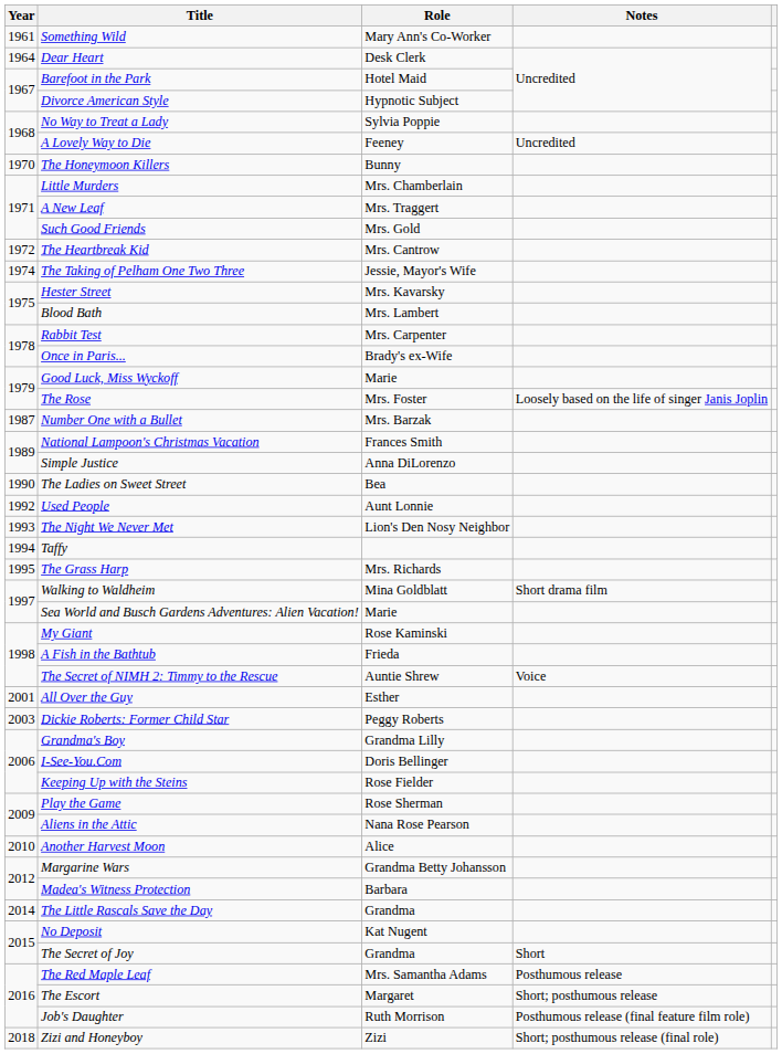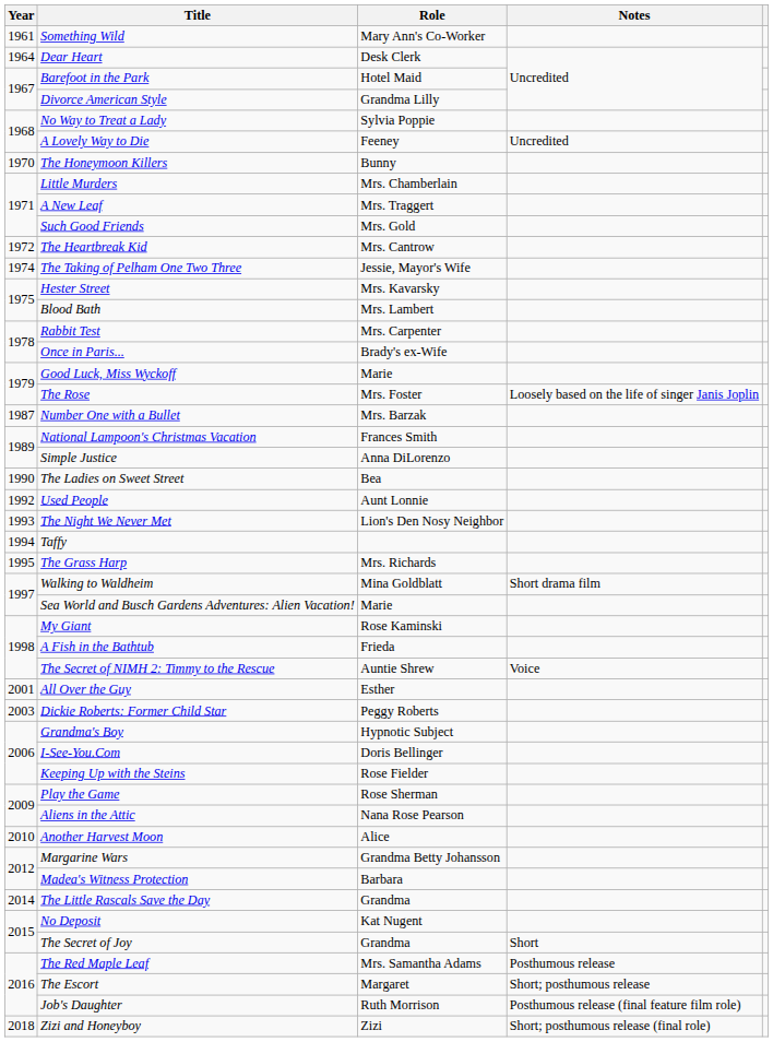 <table class="wikitable sortable">
 <tr>
 <th>Year</th>
 <th>Title</th>
 <th>Role</th>
 <th class="unsortable">Notes</th>
 <th class="unsortable"></th>
 </tr>
 <tr>
 <td>1961</td>
 <td><em><a href='#'>Something Wild</a></em></td>
 <td>Mary Ann's Co-Worker</td>
 <td></td>
 <td></td>
 </tr>
 <tr>
 <td>1964</td>
 <td><em><a href='#'>Dear Heart</a></em></td>
 <td>Desk Clerk</td>
 <td rowspan=3>Uncredited</td>
 <td></td>
 </tr>
 <tr>
 <td rowspan=2>1967</td>
 <td><em><a href='#'>Barefoot in the Park</a></em></td>
 <td>Hotel Maid</td>
 <td></td>
 </tr>
 <tr>
 <td><em><a href='#'>Divorce American Style</a></em></td>
-<td>Hypnotic Subject</td>
+<td>Grandma Lilly</td>
 <td></td>
 </tr>
 <tr>
 <td rowspan=2>1968</td>
 <td><em><a href='#'>No Way to Treat a Lady</a></em></td>
 <td>Sylvia Poppie</td>
 <td></td>
 <td></td>
 </tr>
 <tr>
 <td><em><a href='#'>A Lovely Way to Die</a></em></td>
 <td>Feeney</td>
 <td>Uncredited</td>
 <td></td>
 </tr>
 <tr>
 <td>1970</td>
 <td><em><a href='#'>The Honeymoon Killers</a></em></td>
 <td>Bunny</td>
 <td></td>
 <td></td>
 </tr>
 <tr>
 <td rowspan=3>1971</td>
 <td><em><a href='#'>Little Murders</a></em></td>
 <td>Mrs. Chamberlain</td>
 <td></td>
 <td></td>
 </tr>
 <tr>
 <td><em><a href='#'>A New Leaf</a></em></td>
 <td>Mrs. Traggert</td>
 <td></td>
 <td></td>
 </tr>
 <tr>
 <td><em><a href='#'>Such Good Friends</a></em></td>
 <td>Mrs. Gold</td>
 <td></td>
 <td></td>
 </tr>
 <tr>
 <td>1972</td>
 <td><em><a href='#'>The Heartbreak Kid</a></em></td>
 <td>Mrs. Cantrow</td>
 <td></td>
 <td></td>
 </tr>
 <tr>
 <td>1974</td>
 <td><em><a href='#'>The Taking of Pelham One Two Three</a></em></td>
 <td>Jessie, Mayor's Wife</td>
 <td></td>
 <td></td>
 </tr>
 <tr>
 <td rowspan=2>1975</td>
 <td><em><a href='#'>Hester Street</a></em></td>
 <td>Mrs. Kavarsky</td>
 <td></td>
 <td></td>
 </tr>
 <tr>
 <td><em>Blood Bath</em></td>
 <td>Mrs. Lambert</td>
 <td></td>
 <td></td>
 </tr>
 <tr>
 <td rowspan=2>1978</td>
 <td><em><a href='#'>Rabbit Test</a></em></td>
 <td>Mrs. Carpenter</td>
 <td></td>
 <td></td>
 </tr>
 <tr>
 <td><em><a href='#'>Once in Paris...</a></em></td>
 <td>Brady's ex-Wife</td>
 <td></td>
 <td></td>
 </tr>
 <tr>
 <td rowspan=2>1979</td>
 <td><em><a href='#'>Good Luck, Miss Wyckoff</a></em></td>
 <td>Marie</td>
 <td></td>
 <td></td>
 </tr>
 <tr>
 <td><em><a href='#'>The Rose</a></em></td>
 <td>Mrs. Foster</td>
 <td>Loosely based on the life of singer <a href='#'>Janis Joplin</a></td>
 <td></td>
 </tr>
 <tr>
 <td>1987</td>
 <td><em><a href='#'>Number One with a Bullet</a></em></td>
 <td>Mrs. Barzak</td>
 <td></td>
 <td></td>
 </tr>
 <tr>
 <td rowspan=2>1989</td>
 <td><em><a href='#'>National Lampoon's Christmas Vacation</a></em></td>
 <td>Frances Smith</td>
 <td></td>
 <td></td>
 </tr>
 <tr>
 <td><em>Simple Justice</em></td>
 <td>Anna DiLorenzo</td>
 <td></td>
 <td></td>
 </tr>
 <tr>
 <td>1990</td>
 <td><em>The Ladies on Sweet Street</em></td>
 <td>Bea</td>
 <td></td>
 <td></td>
 </tr>
 <tr>
 <td>1992</td>
 <td><em><a href='#'>Used People</a></em></td>
 <td>Aunt Lonnie</td>
 <td></td>
 <td></td>
 </tr>
 <tr>
 <td>1993</td>
 <td><em><a href='#'>The Night We Never Met</a></em></td>
 <td>Lion's Den Nosy Neighbor</td>
 <td></td>
 <td></td>
 </tr>
 <tr>
 <td>1994</td>
 <td><em>Taffy</em></td>
 <td></td>
 <td></td>
 <td></td>
 </tr>
 <tr>
 <td>1995</td>
 <td><em><a href='#'>The Grass Harp</a></em></td>
 <td>Mrs. Richards</td>
 <td></td>
 <td></td>
 </tr>
 <tr>
 <td rowspan=2>1997</td>
 <td><em>Walking to Waldheim</em></td>
 <td>Mina Goldblatt</td>
 <td>Short drama film</td>
 <td></td>
 </tr>
 <tr>
 <td><em>Sea World and Busch Gardens Adventures: Alien Vacation!</em></td>
 <td>Marie</td>
 <td></td>
 <td></td>
 </tr>
 <tr>
 <td rowspan=3>1998</td>
 <td><em><a href='#'>My Giant</a></em></td>
 <td>Rose Kaminski</td>
 <td></td>
 <td></td>
 </tr>
 <tr>
 <td><em><a href='#'>A Fish in the Bathtub</a></em></td>
 <td>Frieda</td>
 <td></td>
 <td></td>
 </tr>
 <tr>
 <td><em><a href='#'>The Secret of NIMH 2: Timmy to the Rescue</a></em></td>
 <td>Auntie Shrew</td>
 <td>Voice</td>
 <td></td>
 </tr>
 <tr>
 <td>2001</td>
 <td><em><a href='#'>All Over the Guy</a></em></td>
 <td>Esther</td>
 <td></td>
 <td></td>
 </tr>
 <tr>
 <td>2003</td>
 <td><em><a href='#'>Dickie Roberts: Former Child Star</a></em></td>
 <td>Peggy Roberts</td>
 <td></td>
 <td></td>
 </tr>
 <tr>
 <td rowspan=3>2006</td>
 <td><em><a href='#'>Grandma's Boy</a></em></td>
-<td>Grandma Lilly</td>
+<td>Hypnotic Subject</td>
 <td></td>
 <td></td>
 </tr>
 <tr>
 <td><em><a href='#'>I-See-You.Com</a></em></td>
 <td>Doris Bellinger</td>
 <td></td>
 <td></td>
 </tr>
 <tr>
 <td><em><a href='#'>Keeping Up with the Steins</a></em></td>
 <td>Rose Fielder</td>
 <td></td>
 <td></td>
 </tr>
 <tr>
 <td rowspan=2>2009</td>
 <td><em><a href='#'>Play the Game</a></em></td>
 <td>Rose Sherman</td>
 <td></td>
 <td></td>
 </tr>
 <tr>
 <td><em><a href='#'>Aliens in the Attic</a></em></td>
 <td>Nana Rose Pearson</td>
 <td></td>
 <td></td>
 </tr>
 <tr>
 <td>2010</td>
 <td><em><a href='#'>Another Harvest Moon</a></em></td>
 <td>Alice</td>
 <td></td>
 <td></td>
 </tr>
 <tr>
 <td rowspan=2>2012</td>
 <td><em>Margarine Wars</em></td>
 <td>Grandma Betty Johansson</td>
 <td></td>
 <td></td>
 </tr>
 <tr>
 <td><em><a href='#'>Madea's Witness Protection</a></em></td>
 <td>Barbara</td>
 <td></td>
 <td></td>
 </tr>
 <tr>
 <td>2014</td>
 <td><em><a href='#'>The Little Rascals Save the Day</a></em></td>
 <td>Grandma</td>
 <td></td>
 <td></td>
 </tr>
 <tr>
 <td rowspan=2>2015</td>
 <td><em><a href='#'>No Deposit</a></em></td>
 <td>Kat Nugent</td>
 <td></td>
 <td></td>
 </tr>
 <tr>
 <td><em>The Secret of Joy</em></td>
 <td>Grandma</td>
 <td>Short</td>
 <td></td>
 </tr>
 <tr>
 <td rowspan=3>2016</td>
 <td><em><a href='#'>The Red Maple Leaf</a></em></td>
 <td>Mrs. Samantha Adams</td>
 <td>Posthumous release</td>
 <td></td>
 </tr>
 <tr>
 <td><em>The Escort</em></td>
 <td>Margaret</td>
 <td>Short; posthumous release</td>
 <td></td>
 </tr>
 <tr>
 <td><em>Job's Daughter</em></td>
 <td>Ruth Morrison</td>
 <td>Posthumous release (final feature film role)</td>
 <td></td>
 </tr>
 <tr>
 <td>2018</td>
 <td><em>Zizi and Honeyboy</em></td>
 <td>Zizi</td>
 <td>Short; posthumous release (final role)</td>
 <td></td>
 </tr>
 </table>
